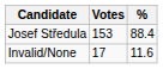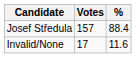 <table class="wikitable">
 <tr>
 <th>Candidate</th>
 <th>Votes</th>
 <th>%</th>
 </tr>
 <tr>
 <td>Josef Středula</td>
-<td>153</td>
+<td>157</td>
 <td>88.4</td>
 </tr>
 <tr>
 <td>Invalid/None</td>
 <td>17</td>
 <td>11.6</td>
 </tr>
 </table>
